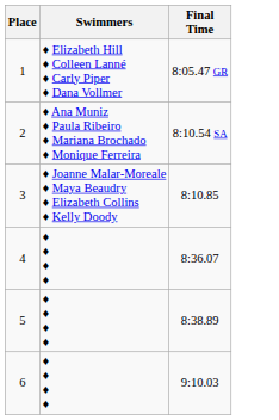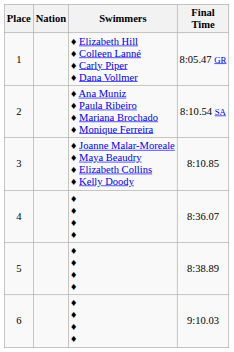 <table class="wikitable" style="text-align:center;">
 <tr>
 <th>Place</th>
+<th>Nation</th>
 <th>Swimmers</th>
 <th>Final <br> Time</th>
 </tr>
 <tr>
 <td>1</td>
+<td align=left></td>
 <td align=left>♦ <a href='#'>Elizabeth Hill</a><br>♦ <a href='#'>Colleen Lanné</a><br>♦ <a href='#'>Carly Piper</a><br>♦ <a href='#'>Dana Vollmer</a></td>
 <td>8:05.47 <small><a href='#'>GR</a></small></td>
 </tr>
 <tr>
 <td>2</td>
+<td align=left></td>
 <td align=left>♦ <a href='#'>Ana Muniz</a><br>♦ <a href='#'>Paula Ribeiro</a><br>♦ <a href='#'>Mariana Brochado</a><br>♦ <a href='#'>Monique Ferreira</a></td>
 <td>8:10.54 <small><a href='#'>SA</a></small></td>
 </tr>
 <tr>
 <td>3</td>
+<td align=left></td>
 <td align=left>♦ <a href='#'>Joanne Malar-Moreale</a><br>♦ <a href='#'>Maya Beaudry</a><br>♦ <a href='#'>Elizabeth Collins</a><br>♦ <a href='#'>Kelly Doody</a></td>
 <td>8:10.85</td>
 </tr>
 <tr>
 <td>4</td>
+<td align=left></td>
 <td align=left>♦ <br>♦ <br>♦ <br>♦</td>
 <td>8:36.07</td>
 </tr>
 <tr>
 <td>5</td>
+<td align=left></td>
 <td align=left>♦ <br>♦ <br>♦ <br>♦</td>
 <td>8:38.89</td>
 </tr>
 <tr>
 <td>6</td>
+<td align=left></td>
 <td align=left>♦ <br>♦ <br>♦ <br>♦</td>
 <td>9:10.03</td>
 </tr>
 </table>
